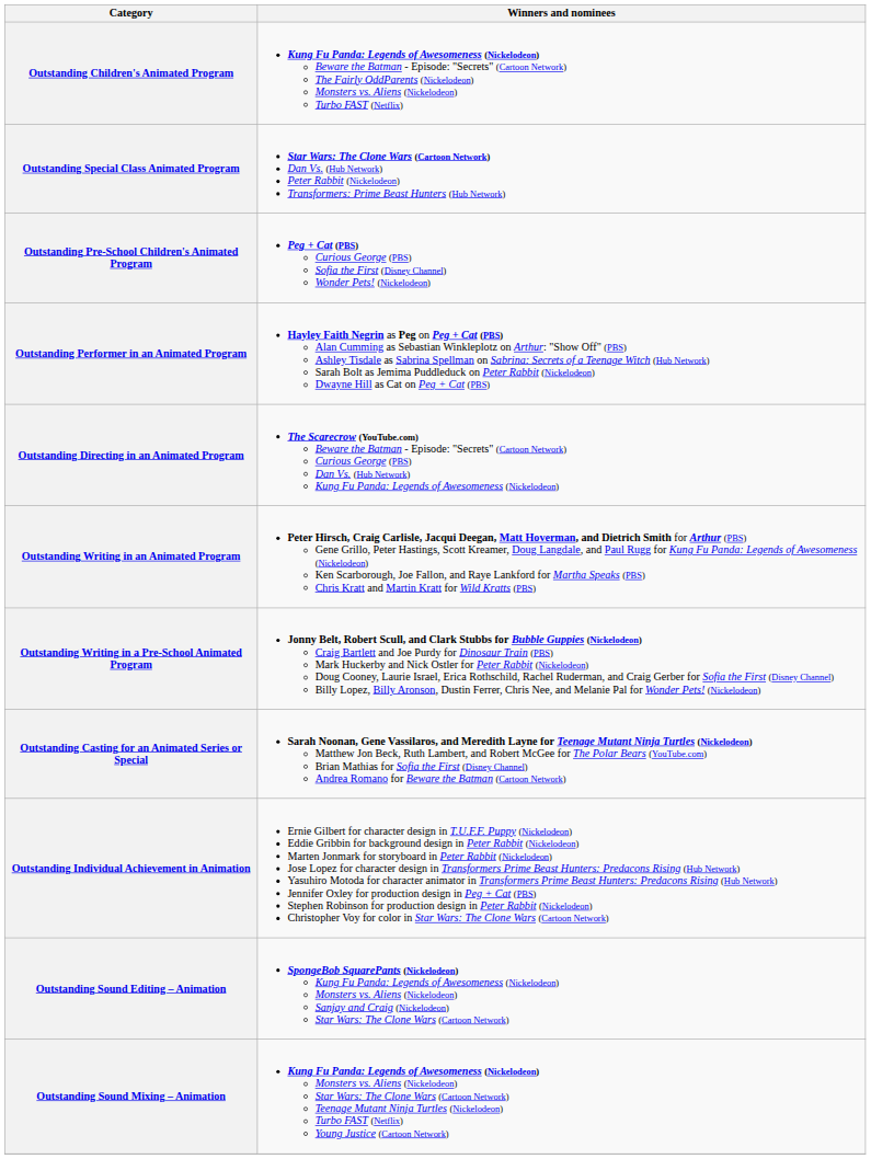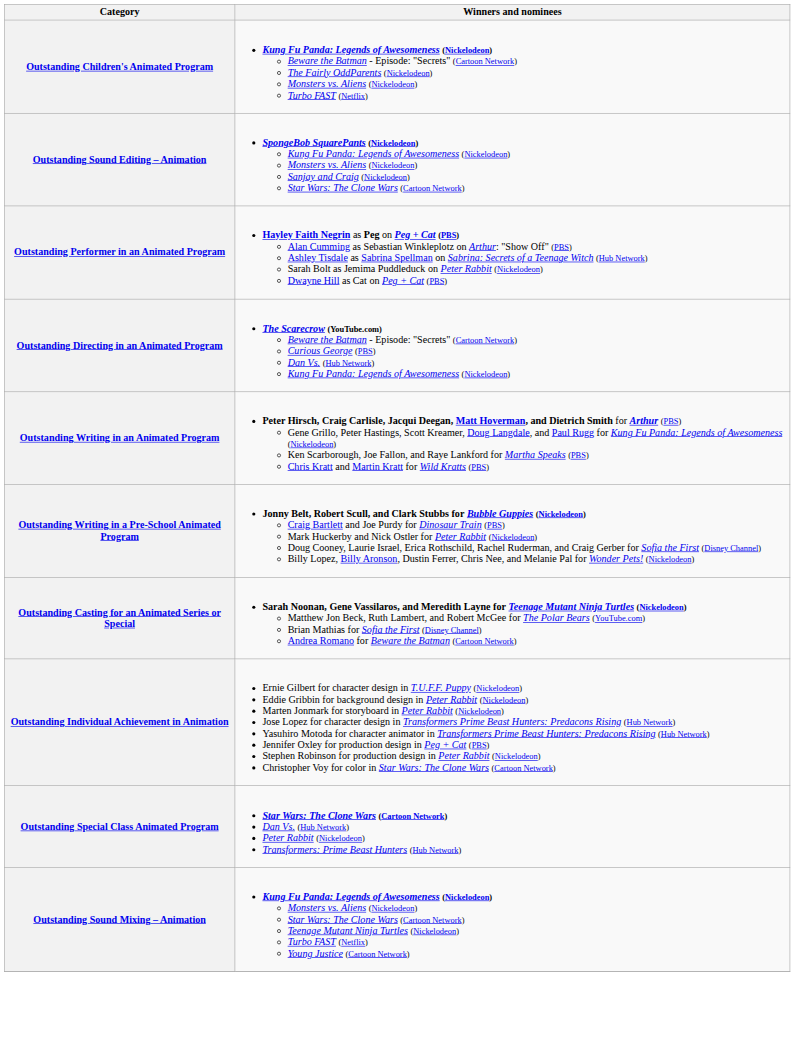 <table class="wikitable sortable">
 <tr>
 <th scope="col">Category</th>
 <th scope="col">Winners and nominees</th>
 </tr>
 <tr>
 <th scope="row"><a href='#'>Outstanding Children's Animated Program</a></th>
 <td><br><ul><li><strong><em><a href='#'>Kung Fu Panda: Legends of Awesomeness</a></em></strong> <small><strong>(<a href='#'>Nickelodeon</a>)</strong></small><ul><li><em><a href='#'>Beware the Batman</a></em> - Episode: "Secrets" <small>(<a href='#'>Cartoon Network</a>)</small></li><li><em><a href='#'>The Fairly OddParents</a></em> <small>(<a href='#'>Nickelodeon</a>)</small></li><li><em><a href='#'>Monsters vs. Aliens</a></em> <small>(<a href='#'>Nickelodeon</a>)</small></li><li><em><a href='#'>Turbo FAST</a></em> <small>(<a href='#'>Netflix</a>)</small></li></ul></li></ul></td>
 </tr>
 <tr>
-<th scope="row"><a href='#'>Outstanding Special Class Animated Program</a></th>
-<td><br><ul><li><strong><em><a href='#'>Star Wars: The Clone Wars</a></em></strong> <small><strong>(<a href='#'>Cartoon Network</a>)</strong></small></li><li><em><a href='#'>Dan Vs.</a></em> <small>(<a href='#'>Hub Network</a>)</small></li><li><em><a href='#'>Peter Rabbit</a></em> <small>(<a href='#'>Nickelodeon</a>)</small></li><li><em><a href='#'>Transformers: Prime Beast Hunters</a></em> <small>(<a href='#'>Hub Network</a>)</small></li></ul></td>
-</tr>
-<tr>
-<th scope="row"><a href='#'>Outstanding Pre-School Children's Animated Program</a></th>
-<td><br><ul><li><strong><em><a href='#'>Peg + Cat</a></em></strong> <small><strong>(<a href='#'>PBS</a>)</strong></small><ul><li><em><a href='#'>Curious George</a></em> <small>(<a href='#'>PBS</a>)</small></li><li><em><a href='#'>Sofia the First</a></em> <small>(<a href='#'>Disney Channel</a>)</small></li><li><em><a href='#'>Wonder Pets!</a></em> <small>(<a href='#'>Nickelodeon</a>)</small></li></ul></li></ul></td>
+<th scope="row"><a href='#'>Outstanding Sound Editing – Animation</a></th>
+<td><br><ul><li><strong><em><a href='#'>SpongeBob SquarePants</a></em></strong> <small><strong>(<a href='#'>Nickelodeon</a>)</strong></small><ul><li><em><a href='#'>Kung Fu Panda: Legends of Awesomeness</a></em> <small>(<a href='#'>Nickelodeon</a>)</small></li><li><em><a href='#'>Monsters vs. Aliens</a></em> <small>(<a href='#'>Nickelodeon</a>)</small></li><li><em><a href='#'>Sanjay and Craig</a></em> <small>(<a href='#'>Nickelodeon</a>)</small></li><li><em><a href='#'>Star Wars: The Clone Wars</a></em> <small>(<a href='#'>Cartoon Network</a>)</small></li></ul></li></ul></td>
 </tr>
 <tr>
 <th scope="row"><a href='#'>Outstanding Performer in an Animated Program</a></th>
 <td><br><ul><li><strong><a href='#'>Hayley Faith Negrin</a></strong> as <strong>Peg</strong> on <strong><em><a href='#'>Peg + Cat</a></em></strong> <small><strong>(<a href='#'>PBS</a>)</strong></small><ul><li><a href='#'>Alan Cumming</a> as Sebastian Winkleplotz on <em><a href='#'>Arthur</a></em>: "Show Off" <small>(<a href='#'>PBS</a>)</small></li><li><a href='#'>Ashley Tisdale</a> as <a href='#'>Sabrina Spellman</a> on <em><a href='#'>Sabrina: Secrets of a Teenage Witch</a></em> <small>(<a href='#'>Hub Network</a>)</small></li><li>Sarah Bolt as Jemima Puddleduck on <em><a href='#'>Peter Rabbit</a></em> <small>(<a href='#'>Nickelodeon</a>)</small></li><li><a href='#'>Dwayne Hill</a> as Cat on <em><a href='#'>Peg + Cat</a></em> <small>(<a href='#'>PBS</a>)</small></li></ul></li></ul></td>
 </tr>
 <tr>
 <th scope="row"><a href='#'>Outstanding Directing in an Animated Program</a></th>
 <td><br><ul><li><strong><em><a href='#'>The Scarecrow</a></em></strong> <small><strong>(YouTube.com)</strong></small><ul><li><em><a href='#'>Beware the Batman</a></em> - Episode: "Secrets" <small>(<a href='#'>Cartoon Network</a>)</small></li><li><em><a href='#'>Curious George</a></em> <small>(<a href='#'>PBS</a>)</small></li><li><em><a href='#'>Dan Vs.</a></em> <small>(<a href='#'>Hub Network</a>)</small></li><li><em><a href='#'>Kung Fu Panda: Legends of Awesomeness</a></em> <small>(<a href='#'>Nickelodeon</a>)</small></li></ul></li></ul></td>
 </tr>
 <tr>
 <th scope="row"><a href='#'>Outstanding Writing in an Animated Program</a></th>
 <td><br><ul><li><strong>Peter Hirsch, Craig Carlisle, Jacqui Deegan, <a href='#'>Matt Hoverman</a>, and Dietrich Smith</strong> for <strong><em><a href='#'>Arthur</a></em></strong> <small>(<a href='#'>PBS</a>)</small><ul><li>Gene Grillo, Peter Hastings, Scott Kreamer, <a href='#'>Doug Langdale</a>, and <a href='#'>Paul Rugg</a> for <em><a href='#'>Kung Fu Panda: Legends of Awesomeness</a></em> <small>(<a href='#'>Nickelodeon</a>)</small></li><li>Ken Scarborough, Joe Fallon, and Raye Lankford for <em><a href='#'>Martha Speaks</a></em> <small>(<a href='#'>PBS</a>)</small></li><li><a href='#'>Chris Kratt</a> and <a href='#'>Martin Kratt</a> for <em><a href='#'>Wild Kratts</a></em> <small>(<a href='#'>PBS</a>)</small></li></ul></li></ul></td>
 </tr>
 <tr>
 <th scope="row"><a href='#'>Outstanding Writing in a Pre-School Animated Program</a></th>
 <td><br><ul><li><strong>Jonny Belt, Robert Scull, and Clark Stubbs for</strong> <strong><em><a href='#'>Bubble Guppies</a></em></strong> <small><strong>(<a href='#'>Nickelodeon</a>)</strong></small><ul><li><a href='#'>Craig Bartlett</a> and Joe Purdy for <em><a href='#'>Dinosaur Train</a></em> <small>(<a href='#'>PBS</a>)</small></li><li>Mark Huckerby and Nick Ostler for <em><a href='#'>Peter Rabbit</a></em> <small>(<a href='#'>Nickelodeon</a>)</small></li><li>Doug Cooney, Laurie Israel, Erica Rothschild, Rachel Ruderman, and Craig Gerber for <em><a href='#'>Sofia the First</a></em> <small>(<a href='#'>Disney Channel</a>)</small></li><li>Billy Lopez, <a href='#'>Billy Aronson</a>, Dustin Ferrer, Chris Nee, and Melanie Pal for <em><a href='#'>Wonder Pets!</a></em> <small>(<a href='#'>Nickelodeon</a>)</small></li></ul></li></ul></td>
 </tr>
 <tr>
 <th scope="row"><a href='#'>Outstanding Casting for an Animated Series or Special</a></th>
 <td><br><ul><li><strong>Sarah Noonan, Gene Vassilaros, and Meredith Layne for</strong> <strong><em><a href='#'>Teenage Mutant Ninja Turtles</a></em></strong> <small><strong>(<a href='#'>Nickelodeon</a>)</strong></small><ul><li>Matthew Jon Beck, Ruth Lambert, and Robert McGee for <em><a href='#'>The Polar Bears</a></em> <small>(<a href='#'>YouTube.com</a>)</small></li><li>Brian Mathias for <em><a href='#'>Sofia the First</a></em> <small>(<a href='#'>Disney Channel</a>)</small></li><li><a href='#'>Andrea Romano</a> for <em><a href='#'>Beware the Batman</a></em> <small>(<a href='#'>Cartoon Network</a>)</small></li></ul></li></ul></td>
 </tr>
 <tr>
 <th scope="row"><a href='#'>Outstanding Individual Achievement in Animation</a></th>
 <td><br><ul><li>Ernie Gilbert for character design in <em><a href='#'>T.U.F.F. Puppy</a></em> <small>(<a href='#'>Nickelodeon</a>)</small></li><li>Eddie Gribbin for background design in <em><a href='#'>Peter Rabbit</a></em> <small>(<a href='#'>Nickelodeon</a>)</small></li><li>Marten Jonmark for storyboard in <em><a href='#'>Peter Rabbit</a></em> <small>(<a href='#'>Nickelodeon</a>)</small></li><li>Jose Lopez for character design in <em><a href='#'>Transformers Prime Beast Hunters: Predacons Rising</a></em> <small>(<a href='#'>Hub Network</a>)</small></li><li>Yasuhiro Motoda for character animator in <em><a href='#'>Transformers Prime Beast Hunters: Predacons Rising</a></em> <small>(<a href='#'>Hub Network</a>)</small></li><li>Jennifer Oxley for production design in <em><a href='#'>Peg + Cat</a></em> <small>(<a href='#'>PBS</a>)</small></li><li>Stephen Robinson for production design in <em><a href='#'>Peter Rabbit</a></em> <small>(<a href='#'>Nickelodeon</a>)</small></li><li>Christopher Voy for color in <em><a href='#'>Star Wars: The Clone Wars</a></em> <small>(<a href='#'>Cartoon Network</a>)</small></li></ul></td>
 </tr>
 <tr>
-<th scope="row"><a href='#'>Outstanding Sound Editing – Animation</a></th>
-<td><br><ul><li><strong><em><a href='#'>SpongeBob SquarePants</a></em></strong> <small><strong>(<a href='#'>Nickelodeon</a>)</strong></small><ul><li><em><a href='#'>Kung Fu Panda: Legends of Awesomeness</a></em> <small>(<a href='#'>Nickelodeon</a>)</small></li><li><em><a href='#'>Monsters vs. Aliens</a></em> <small>(<a href='#'>Nickelodeon</a>)</small></li><li><em><a href='#'>Sanjay and Craig</a></em> <small>(<a href='#'>Nickelodeon</a>)</small></li><li><em><a href='#'>Star Wars: The Clone Wars</a></em> <small>(<a href='#'>Cartoon Network</a>)</small></li></ul></li></ul></td>
+<th scope="row"><a href='#'>Outstanding Special Class Animated Program</a></th>
+<td><br><ul><li><strong><em><a href='#'>Star Wars: The Clone Wars</a></em></strong> <small><strong>(<a href='#'>Cartoon Network</a>)</strong></small></li><li><em><a href='#'>Dan Vs.</a></em> <small>(<a href='#'>Hub Network</a>)</small></li><li><em><a href='#'>Peter Rabbit</a></em> <small>(<a href='#'>Nickelodeon</a>)</small></li><li><em><a href='#'>Transformers: Prime Beast Hunters</a></em> <small>(<a href='#'>Hub Network</a>)</small></li></ul></td>
 </tr>
 <tr>
 <th scope="row"><a href='#'>Outstanding Sound Mixing – Animation</a></th>
 <td><br><ul><li><strong><em><a href='#'>Kung Fu Panda: Legends of Awesomeness</a></em></strong> <small><strong>(<a href='#'>Nickelodeon</a>)</strong></small><ul><li><em><a href='#'>Monsters vs. Aliens</a></em> <small>(<a href='#'>Nickelodeon</a>)</small></li><li><em><a href='#'>Star Wars: The Clone Wars</a></em> <small>(<a href='#'>Cartoon Network</a>)</small></li><li><em><a href='#'>Teenage Mutant Ninja Turtles</a></em> <small>(<a href='#'>Nickelodeon</a>)</small></li><li><em><a href='#'>Turbo FAST</a></em> <small>(<a href='#'>Netflix</a>)</small></li><li><em><a href='#'>Young Justice</a></em> <small>(<a href='#'>Cartoon Network</a>)</small></li></ul></li></ul></td>
 </tr>
 <tr>
 </tr>
 </table>
